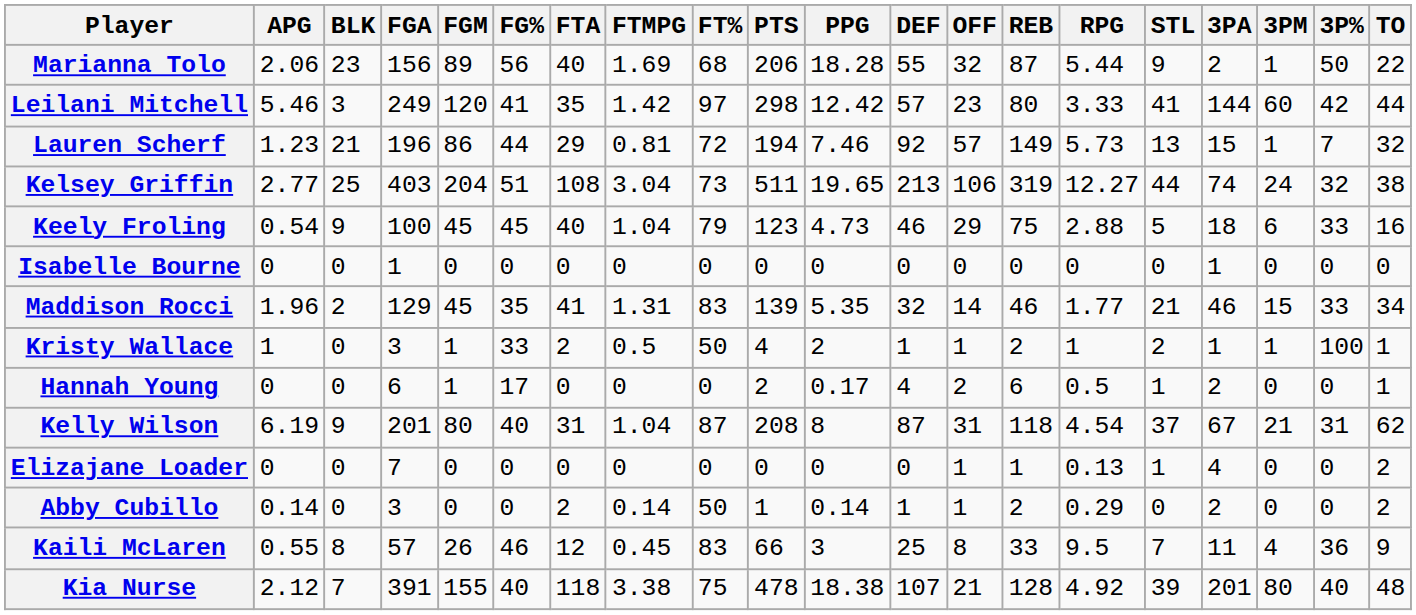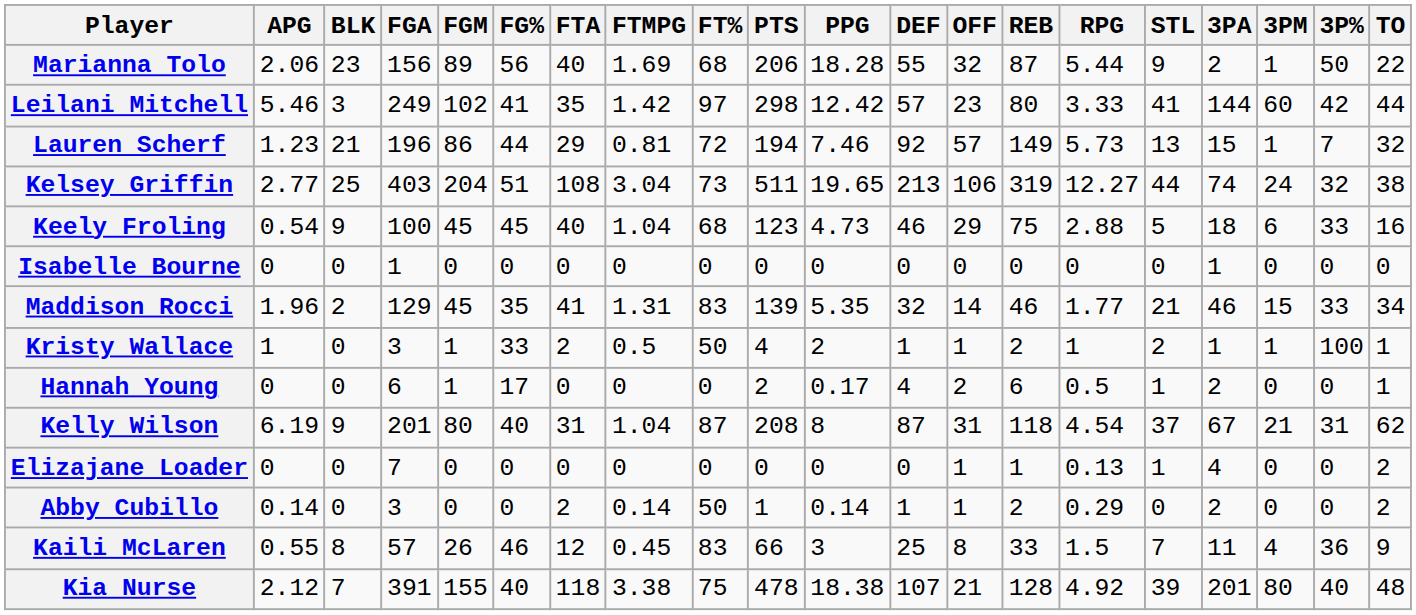 <table class="wikitable sortable">
 <tr>
 <th>Player</th>
 <th>APG</th>
 <th>BLK</th>
 <th>FGA</th>
 <th>FGM</th>
 <th>FG%</th>
 <th>FTA</th>
 <th>FTMPG</th>
 <th>FT%</th>
 <th>PTS</th>
 <th>PPG</th>
 <th>DEF</th>
 <th>OFF</th>
 <th>REB</th>
 <th>RPG</th>
 <th>STL</th>
 <th>3PA</th>
 <th>3PM</th>
 <th>3P%</th>
 <th>TO</th>
 </tr>
 <tr>
 <th><a href='#'>Marianna Tolo</a></th>
 <td>2.06</td>
 <td>23</td>
 <td>156</td>
 <td>89</td>
 <td>56</td>
 <td>40</td>
 <td>1.69</td>
 <td>68</td>
 <td>206</td>
 <td>18.28</td>
 <td>55</td>
 <td>32</td>
 <td>87</td>
 <td>5.44</td>
 <td>9</td>
 <td>2</td>
 <td>1</td>
 <td>50</td>
 <td>22</td>
 </tr>
 <tr>
 <th><a href='#'>Leilani Mitchell</a></th>
 <td>5.46</td>
 <td>3</td>
 <td>249</td>
-<td>120</td>
+<td>102</td>
 <td>41</td>
 <td>35</td>
 <td>1.42</td>
 <td>97</td>
 <td>298</td>
 <td>12.42</td>
 <td>57</td>
 <td>23</td>
 <td>80</td>
 <td>3.33</td>
 <td>41</td>
 <td>144</td>
 <td>60</td>
 <td>42</td>
 <td>44</td>
 </tr>
 <tr>
 <th><a href='#'>Lauren Scherf</a></th>
 <td>1.23</td>
 <td>21</td>
 <td>196</td>
 <td>86</td>
 <td>44</td>
 <td>29</td>
 <td>0.81</td>
 <td>72</td>
 <td>194</td>
 <td>7.46</td>
 <td>92</td>
 <td>57</td>
 <td>149</td>
 <td>5.73</td>
 <td>13</td>
 <td>15</td>
 <td>1</td>
 <td>7</td>
 <td>32</td>
 </tr>
 <tr>
 <th><a href='#'>Kelsey Griffin</a></th>
 <td>2.77</td>
 <td>25</td>
 <td>403</td>
 <td>204</td>
 <td>51</td>
 <td>108</td>
 <td>3.04</td>
 <td>73</td>
 <td>511</td>
 <td>19.65</td>
 <td>213</td>
 <td>106</td>
 <td>319</td>
 <td>12.27</td>
 <td>44</td>
 <td>74</td>
 <td>24</td>
 <td>32</td>
 <td>38</td>
 </tr>
 <tr>
 <th><a href='#'>Keely Froling</a></th>
 <td>0.54</td>
 <td>9</td>
 <td>100</td>
 <td>45</td>
 <td>45</td>
 <td>40</td>
 <td>1.04</td>
-<td>79</td>
+<td>68</td>
 <td>123</td>
 <td>4.73</td>
 <td>46</td>
 <td>29</td>
 <td>75</td>
 <td>2.88</td>
 <td>5</td>
 <td>18</td>
 <td>6</td>
 <td>33</td>
 <td>16</td>
 </tr>
 <tr>
 <th><a href='#'>Isabelle Bourne</a></th>
 <td>0</td>
 <td>0</td>
 <td>1</td>
 <td>0</td>
 <td>0</td>
 <td>0</td>
 <td>0</td>
 <td>0</td>
 <td>0</td>
 <td>0</td>
 <td>0</td>
 <td>0</td>
 <td>0</td>
 <td>0</td>
 <td>0</td>
 <td>1</td>
 <td>0</td>
 <td>0</td>
 <td>0</td>
 </tr>
 <tr>
 <th><a href='#'>Maddison Rocci</a></th>
 <td>1.96</td>
 <td>2</td>
 <td>129</td>
 <td>45</td>
 <td>35</td>
 <td>41</td>
 <td>1.31</td>
 <td>83</td>
 <td>139</td>
 <td>5.35</td>
 <td>32</td>
 <td>14</td>
 <td>46</td>
 <td>1.77</td>
 <td>21</td>
 <td>46</td>
 <td>15</td>
 <td>33</td>
 <td>34</td>
 </tr>
 <tr>
 <th><a href='#'>Kristy Wallace</a></th>
 <td>1</td>
 <td>0</td>
 <td>3</td>
 <td>1</td>
 <td>33</td>
 <td>2</td>
 <td>0.5</td>
 <td>50</td>
 <td>4</td>
 <td>2</td>
 <td>1</td>
 <td>1</td>
 <td>2</td>
 <td>1</td>
 <td>2</td>
 <td>1</td>
 <td>1</td>
 <td>100</td>
 <td>1</td>
 </tr>
 <tr>
 <th><a href='#'>Hannah Young</a></th>
 <td>0</td>
 <td>0</td>
 <td>6</td>
 <td>1</td>
 <td>17</td>
 <td>0</td>
 <td>0</td>
 <td>0</td>
 <td>2</td>
 <td>0.17</td>
 <td>4</td>
 <td>2</td>
 <td>6</td>
 <td>0.5</td>
 <td>1</td>
 <td>2</td>
 <td>0</td>
 <td>0</td>
 <td>1</td>
 </tr>
 <tr>
 <th><a href='#'>Kelly Wilson</a></th>
 <td>6.19</td>
 <td>9</td>
 <td>201</td>
 <td>80</td>
 <td>40</td>
 <td>31</td>
 <td>1.04</td>
 <td>87</td>
 <td>208</td>
 <td>8</td>
 <td>87</td>
 <td>31</td>
 <td>118</td>
 <td>4.54</td>
 <td>37</td>
 <td>67</td>
 <td>21</td>
 <td>31</td>
 <td>62</td>
 </tr>
 <tr>
 <th><a href='#'>Elizajane Loader</a></th>
 <td>0</td>
 <td>0</td>
 <td>7</td>
 <td>0</td>
 <td>0</td>
 <td>0</td>
 <td>0</td>
 <td>0</td>
 <td>0</td>
 <td>0</td>
 <td>0</td>
 <td>1</td>
 <td>1</td>
 <td>0.13</td>
 <td>1</td>
 <td>4</td>
 <td>0</td>
 <td>0</td>
 <td>2</td>
 </tr>
 <tr>
 <th><a href='#'>Abby Cubillo</a></th>
 <td>0.14</td>
 <td>0</td>
 <td>3</td>
 <td>0</td>
 <td>0</td>
 <td>2</td>
 <td>0.14</td>
 <td>50</td>
 <td>1</td>
 <td>0.14</td>
 <td>1</td>
 <td>1</td>
 <td>2</td>
 <td>0.29</td>
 <td>0</td>
 <td>2</td>
 <td>0</td>
 <td>0</td>
 <td>2</td>
 </tr>
 <tr>
 <th><a href='#'>Kaili McLaren</a></th>
 <td>0.55</td>
 <td>8</td>
 <td>57</td>
 <td>26</td>
 <td>46</td>
 <td>12</td>
 <td>0.45</td>
 <td>83</td>
 <td>66</td>
 <td>3</td>
 <td>25</td>
 <td>8</td>
 <td>33</td>
-<td>9.5</td>
+<td>1.5</td>
 <td>7</td>
 <td>11</td>
 <td>4</td>
 <td>36</td>
 <td>9</td>
 </tr>
 <tr>
 <th><a href='#'>Kia Nurse</a></th>
 <td>2.12</td>
 <td>7</td>
 <td>391</td>
 <td>155</td>
 <td>40</td>
 <td>118</td>
 <td>3.38</td>
 <td>75</td>
 <td>478</td>
 <td>18.38</td>
 <td>107</td>
 <td>21</td>
 <td>128</td>
 <td>4.92</td>
 <td>39</td>
 <td>201</td>
 <td>80</td>
 <td>40</td>
 <td>48</td>
 </tr>
 </table>
